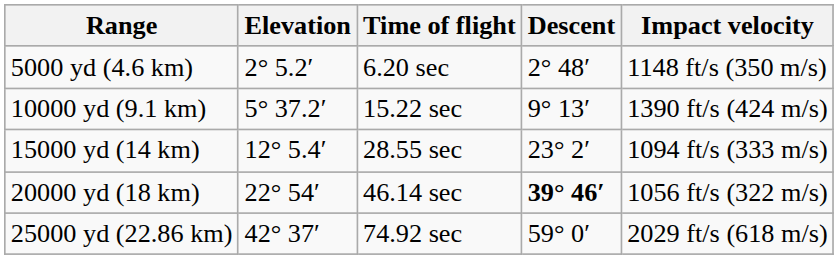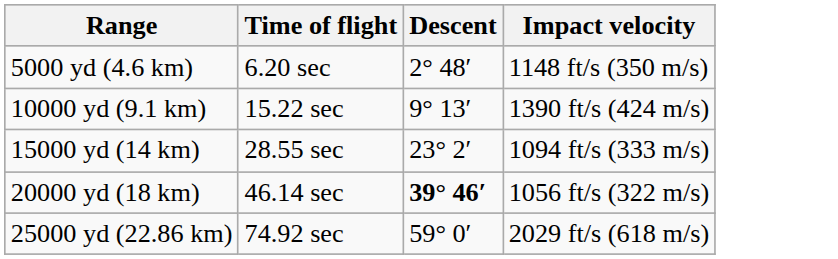 <table class="wikitable">
 <tr>
 <th>Range</th>
-<th>Elevation</th>
 <th>Time of flight</th>
 <th>Descent</th>
 <th>Impact velocity</th>
 </tr>
 <tr>
 <td>5000 yd (4.6 km)</td>
-<td>2° 5.2′</td>
 <td>6.20 sec</td>
 <td>2° 48′</td>
 <td>1148 ft/s (350 m/s)</td>
 </tr>
 <tr>
 <td>10000 yd (9.1 km)</td>
-<td>5° 37.2′</td>
 <td>15.22 sec</td>
 <td>9° 13′</td>
 <td>1390 ft/s (424 m/s)</td>
 </tr>
 <tr>
 <td>15000 yd (14 km)</td>
-<td>12° 5.4′</td>
 <td>28.55 sec</td>
 <td>23° 2′</td>
 <td>1094 ft/s (333 m/s)</td>
 </tr>
 <tr>
 <td>20000 yd (18 km)</td>
-<td>22° 54′</td>
 <td>46.14 sec</td>
 <td><strong>39° 46′</strong></td>
 <td>1056 ft/s (322 m/s)</td>
 </tr>
 <tr>
 <td>25000 yd (22.86 km)</td>
-<td>42° 37′</td>
 <td>74.92 sec</td>
 <td>59° 0′</td>
 <td>2029 ft/s (618 m/s)</td>
 </tr>
 </table>
